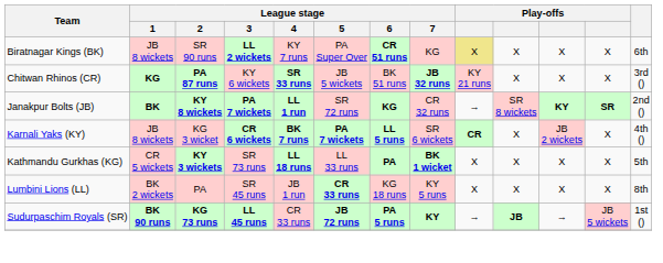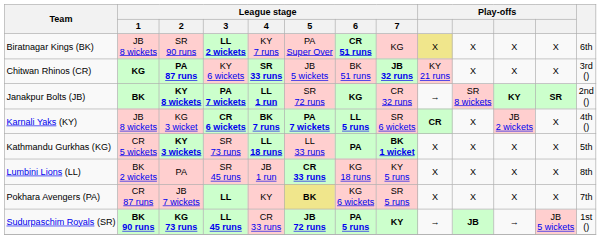 <table class="wikitable plainrowheaders" style="font-size:87%; text-align:center;">
 <tr>
 <th rowspan="2">Team</th>
 <th colspan="7">League stage</th>
 <th colspan="4">Play-offs</th>
 <th rowspan="2"></th>
 </tr>
 <tr>
 <th>1</th>
 <th>2</th>
 <th>3</th>
 <th>4</th>
 <th>5</th>
 <th>6</th>
 <th>7</th>
 <th></th>
 <th></th>
 <th></th>
 <th></th>
 </tr>
 <tr>
 <td align="left">Biratnagar Kings (BK)</td>
 <td style="background-color:#FFCFCF;">JB<br><a href='#'>8 wickets</a></td>
 <td style="background-color:#FFCFCF;">SR<br><a href='#'>90 runs</a></td>
 <td style="background-color:#cfc;"><strong>LL<br><a href='#'>2 wickets</a></strong></td>
 <td style="background-color:#FFCFCF;">KY<br><a href='#'>7 runs</a></td>
 <td style="background-color:#FFCFCF;">PA<br><a href='#'>Super Over</a></td>
 <td style="background-color:#cfc;"><strong>CR<br><a href='#'>51 runs</a></strong></td>
 <td style="background-color:#FFCFCF;">KG<br></td>
 <td style="background: khaki;">X</td>
 <td>X</td>
 <td>X</td>
 <td>X</td>
 <td>6th</td>
 </tr>
 <tr>
 <td align="left">Chitwan Rhinos (CR)</td>
 <td style="background-color:#cfc;"><strong>KG<br></strong></td>
 <td style="background-color:#cfc;"><strong>PA<br><a href='#'>87 runs</a></strong></td>
 <td style="background-color:#FFCFCF;">KY<br><a href='#'>6 wickets</a></td>
 <td style="background-color:#cfc;"><strong>SR<br><a href='#'>33 runs</a></strong></td>
 <td style="background-color:#FFCFCF;">JB<br><a href='#'>5 wickets</a></td>
 <td style="background-color:#FFCFCF;">BK<br><a href='#'>51 runs</a></td>
 <td style="background-color:#cfc;"><strong>JB<br><a href='#'>32 runs</a></strong></td>
 <td style="background-color:#FFCFCF;">KY<br><a href='#'>21 runs</a></td>
 <td>X</td>
 <td>X</td>
 <td>X</td>
 <td>3rd<br>()</td>
 </tr>
 <tr>
 <td align="left">Janakpur Bolts (JB)</td>
 <td style="background-color:#cfc;"><strong>BK<br></strong></td>
 <td style="background-color:#cfc;"><strong>KY<br><a href='#'>8 wickets</a></strong></td>
 <td style="background-color:#cfc;"><strong>PA<br><a href='#'>7 wickets</a></strong></td>
 <td style="background-color:#cfc;"><strong>LL<br><a href='#'>1 run</a></strong></td>
 <td style="background-color:#FFCFCF;">SR<br><a href='#'>72 runs</a></td>
 <td style="background-color:#cfc;"><strong>KG<br></strong></td>
 <td style="background-color:#FFCFCF;">CR<br><a href='#'>32 runs</a></td>
 <td>→</td>
 <td style="background-color:#FFCFCF;">SR<br><a href='#'>8 wickets</a></td>
 <td style="background-color:#cfc;"><strong>KY<br></strong></td>
 <td style="background-color:#cfc;"><strong>SR<br></strong></td>
 <td>2nd<br>()</td>
 </tr>
 <tr>
 <td align="left"><a href='#'>Karnali Yaks</a> (KY)</td>
 <td style="background-color:#FFCFCF;">JB<br><a href='#'>8 wickets</a></td>
 <td style="background-color:#FFCFCF;">KG<br><a href='#'>3 wicket</a></td>
 <td style="background-color:#cfc;"><strong>CR<br><a href='#'>6 wickets</a></strong></td>
 <td style="background-color:#cfc;"><strong>BK<br><a href='#'>7 runs</a></strong></td>
 <td style="background-color:#cfc;"><strong>PA<br><a href='#'>7 wickets</a></strong></td>
 <td style="background-color:#cfc;"><strong>LL<br><a href='#'>5 runs</a></strong></td>
 <td style="background-color:#FFCFCF;">SR<br><a href='#'>6 wickets</a></td>
 <td style="background-color:#cfc;"><strong>CR<br></strong></td>
 <td>X</td>
 <td style="background-color:#FFCFCF;">JB<br><a href='#'>2 wickets</a></td>
 <td>X</td>
 <td>4th<br>()</td>
 </tr>
 <tr>
 <td align="left">Kathmandu Gurkhas (KG)</td>
 <td style="background-color:#FFCFCF;">CR<br><a href='#'>5 wickets</a></td>
 <td style="background-color:#cfc;"><strong>KY<br><a href='#'>3 wickets</a></strong></td>
 <td style="background-color:#FFCFCF;">SR<br><a href='#'>73 runs</a></td>
 <td style="background-color:#cfc;"><strong>LL<br><a href='#'>18 runs</a></strong></td>
 <td style="background-color:#FFCFCF;">LL<br><a href='#'>33 runs</a></td>
 <td style="background-color:#cfc;"><strong>PA<br></strong></td>
 <td style="background-color:#cfc;"><strong>BK<br><a href='#'>1 wicket</a></strong></td>
 <td>X</td>
 <td>X</td>
 <td>X</td>
 <td>X</td>
 <td>5th</td>
 </tr>
 <tr>
 <td align="left"><a href='#'>Lumbini Lions</a> (LL)</td>
 <td style="background-color:#FFCFCF;">BK<br><a href='#'>2 wickets</a></td>
 <td style="background-color:#FFCFCF;">PA<br></td>
 <td style="background-color:#FFCFCF;">SR<br><a href='#'>45 runs</a></td>
 <td style="background-color:#FFCFCF;">JB<br><a href='#'>1 run</a></td>
 <td style="background-color:#cfc;"><strong>CR<br><a href='#'>33 runs</a></strong></td>
 <td style="background-color:#FFCFCF;">KG<br><a href='#'>18 runs</a></td>
 <td style="background-color:#FFCFCF;">KY<br><a href='#'>5 runs</a></td>
 <td>X</td>
 <td>X</td>
 <td>X</td>
 <td>X</td>
 <td>8th</td>
 </tr>
 <tr>
+<td align="left">Pokhara Avengers (PA)</td>
+<td style="background-color:#FFCFCF;">CR<br><a href='#'>87 runs</a></td>
+<td style="background-color:#FFCFCF;">JB<br><a href='#'>7 wickets</a></td>
+<td style="background-color:#cfc;"><strong>LL<br></strong></td>
+<td style="background-color:#FFCFCF;">KY<br></td>
+<td style="background-color:#F0E68C;"><strong>BK<br></strong></td>
+<td style="background-color:#FFCFCF;">KG<br><a href='#'>6 wickets</a></td>
+<td style="background-color:#FFCFCF;">SR<br><a href='#'>5 runs</a></td>
+<td>X</td>
+<td>X</td>
+<td>X</td>
+<td>X</td>
+<td>7th</td>
+</tr>
+<tr>
 <td align="left"><a href='#'>Sudurpaschim Royals</a> (SR)</td>
 <td style="background-color:#cfc;"><strong>BK<br><a href='#'>90 runs</a></strong></td>
 <td style="background-color:#cfc;"><strong>KG<br><a href='#'>73 runs</a></strong></td>
 <td style="background-color:#cfc;"><strong>LL<br><a href='#'>45 runs</a></strong></td>
 <td style="background-color:#FFCFCF;">CR<br><a href='#'>33 runs</a></td>
 <td style="background-color:#cfc;"><strong>JB<br><a href='#'>72 runs</a></strong></td>
 <td style="background-color:#cfc;"><strong>PA<br><a href='#'>5 runs</a></strong></td>
 <td style="background-color:#cfc;"><strong>KY<br></strong></td>
 <td>→</td>
 <td style="background-color:#cfc;"><strong>JB<br></strong></td>
 <td>→</td>
 <td style="background-color:#FFCFCF;">JB<br><a href='#'>5 wickets</a></td>
 <td>1st<br>()</td>
 </tr>
 <tr>
 </tr>
 </table>
